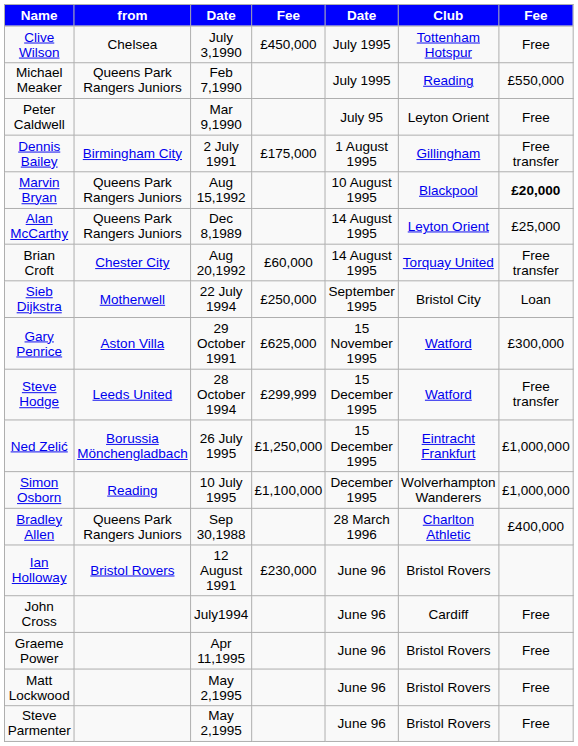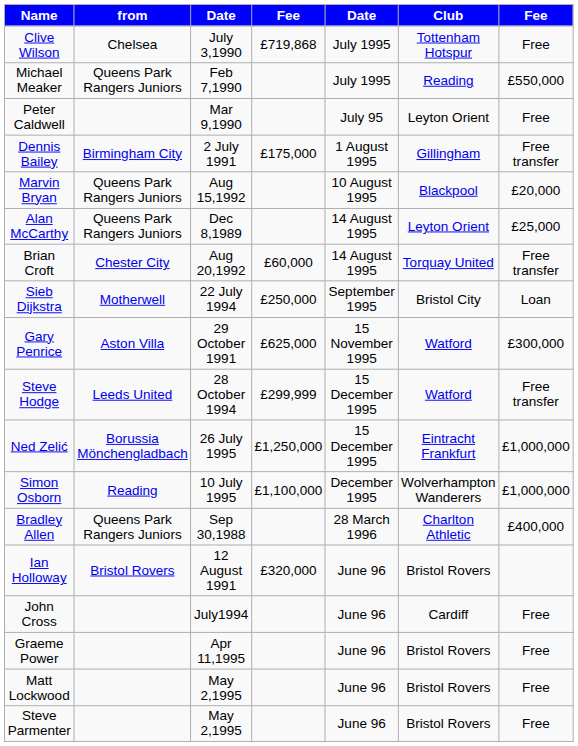 <table class="wikitable" style="text-align:center; font-size:90%; width:90%;">
 <tr>
 <th style="background:#0000FF; color:#FFFFFF; text-align:center;"><strong>Name</strong></th>
 <th style="background:#0000FF; color:#FFFFFF; text-align:center;">from</th>
 <th style="background:#0000FF; color:#FFFFFF; text-align:center;">Date</th>
 <th style="background:#0000FF; color:#FFFFFF; text-align:center;">Fee</th>
 <th style="background:#0000FF; color:#FFFFFF; text-align:center;"><strong>Date</strong></th>
 <th style="background:#0000FF; color:#FFFFFF; text-align:center;">Club</th>
 <th style="background:#0000FF; color:#FFFFFF; text-align:center;"><strong>Fee</strong></th>
 </tr>
 <tr>
 <td><a href='#'>Clive Wilson</a></td>
 <td>Chelsea</td>
 <td>July 3,1990</td>
-<td>£450,000</td>
+<td>£719,868</td>
 <td>July 1995</td>
 <td><a href='#'>Tottenham Hotspur</a></td>
 <td>Free</td>
 </tr>
 <tr>
 <td>Michael Meaker</td>
 <td>Queens Park Rangers Juniors</td>
 <td>Feb 7,1990</td>
 <td></td>
 <td>July 1995</td>
 <td><a href='#'>Reading</a></td>
 <td>£550,000</td>
 </tr>
 <tr>
 <td>Peter Caldwell</td>
 <td></td>
 <td>Mar 9,1990</td>
 <td></td>
 <td>July 95</td>
 <td>Leyton Orient</td>
 <td>Free</td>
 </tr>
 <tr>
 <td><a href='#'>Dennis Bailey</a></td>
 <td><a href='#'>Birmingham City</a></td>
 <td>2 July 1991</td>
 <td>£175,000</td>
 <td>1 August 1995</td>
 <td><a href='#'>Gillingham</a></td>
 <td>Free transfer</td>
 </tr>
 <tr>
 <td><a href='#'>Marvin Bryan</a></td>
 <td>Queens Park Rangers Juniors</td>
 <td>Aug 15,1992</td>
 <td></td>
 <td>10 August 1995</td>
 <td><a href='#'>Blackpool</a></td>
-<td><strong>£20,000</strong></td>
+<td>£20,000</td>
 </tr>
 <tr>
 <td><a href='#'>Alan McCarthy</a></td>
 <td>Queens Park Rangers Juniors</td>
 <td>Dec 8,1989</td>
 <td></td>
 <td>14 August 1995</td>
 <td><a href='#'>Leyton Orient</a></td>
 <td>£25,000</td>
 </tr>
 <tr>
 <td>Brian Croft</td>
 <td><a href='#'>Chester City</a></td>
 <td>Aug 20,1992</td>
 <td>£60,000</td>
 <td>14 August 1995</td>
 <td><a href='#'>Torquay United</a></td>
 <td>Free transfer</td>
 </tr>
 <tr>
 <td><a href='#'>Sieb Dijkstra</a></td>
 <td><a href='#'>Motherwell</a></td>
 <td>22 July 1994</td>
 <td>£250,000</td>
 <td>September 1995</td>
 <td>Bristol City</td>
 <td>Loan</td>
 </tr>
 <tr>
 <td><a href='#'>Gary Penrice</a></td>
 <td><a href='#'>Aston Villa</a></td>
 <td>29 October 1991</td>
 <td>£625,000</td>
 <td>15 November 1995</td>
 <td><a href='#'>Watford</a></td>
 <td>£300,000</td>
 </tr>
 <tr>
 <td><a href='#'>Steve Hodge</a></td>
 <td><a href='#'>Leeds United</a></td>
 <td>28 October 1994</td>
 <td>£299,999</td>
 <td>15 December 1995</td>
 <td><a href='#'>Watford</a></td>
 <td>Free transfer</td>
 </tr>
 <tr>
 <td><a href='#'>Ned Zelić</a></td>
 <td><a href='#'>Borussia Mönchengladbach</a></td>
 <td>26 July 1995</td>
 <td>£1,250,000</td>
 <td>15 December 1995</td>
 <td><a href='#'>Eintracht Frankfurt</a></td>
 <td>£1,000,000</td>
 </tr>
 <tr>
 <td><a href='#'>Simon Osborn</a></td>
 <td><a href='#'>Reading</a></td>
 <td>10 July 1995</td>
 <td>£1,100,000</td>
 <td>December 1995</td>
 <td>Wolverhampton Wanderers</td>
 <td>£1,000,000</td>
 </tr>
 <tr>
 <td><a href='#'>Bradley Allen</a></td>
 <td>Queens Park Rangers Juniors</td>
 <td>Sep 30,1988</td>
 <td></td>
 <td>28 March 1996</td>
 <td><a href='#'>Charlton Athletic</a></td>
 <td>£400,000</td>
 </tr>
 <tr>
 <td><a href='#'>Ian Holloway</a></td>
 <td><a href='#'>Bristol Rovers</a></td>
 <td>12 August 1991</td>
-<td>£230,000</td>
+<td>£320,000</td>
 <td>June 96</td>
 <td>Bristol Rovers</td>
 <td></td>
 </tr>
 <tr>
 <td>John Cross</td>
 <td></td>
 <td>July1994</td>
 <td></td>
 <td>June 96</td>
 <td>Cardiff</td>
 <td>Free</td>
 </tr>
 <tr>
 <td>Graeme Power</td>
 <td></td>
 <td>Apr 11,1995</td>
 <td></td>
 <td>June 96</td>
 <td>Bristol Rovers</td>
 <td>Free</td>
 </tr>
 <tr>
 <td>Matt Lockwood</td>
 <td></td>
 <td>May 2,1995</td>
 <td></td>
 <td>June 96</td>
 <td>Bristol Rovers</td>
 <td>Free</td>
 </tr>
 <tr>
 <td>Steve Parmenter</td>
 <td></td>
 <td>May 2,1995</td>
 <td></td>
 <td>June 96</td>
 <td>Bristol Rovers</td>
 <td>Free</td>
 </tr>
 </table>
